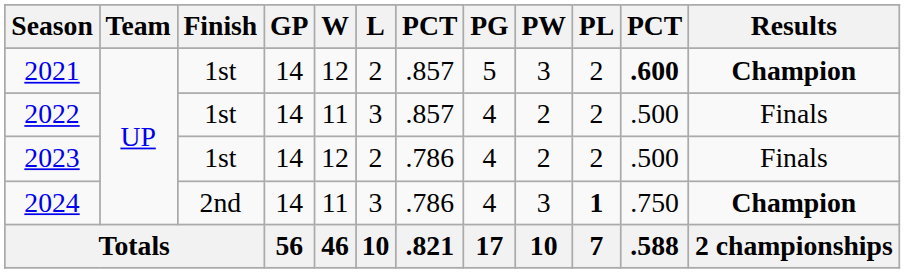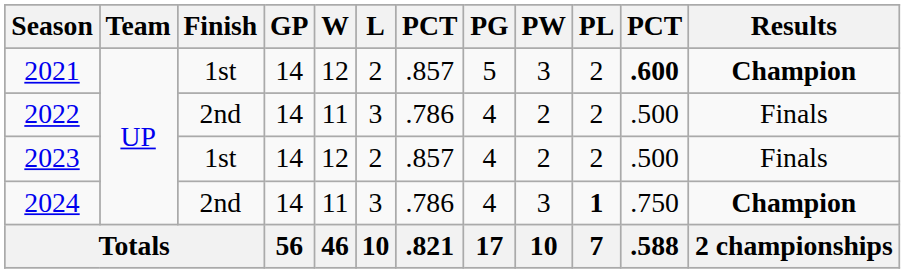 <table class=wikitable style="text-align:center">
 <tr>
 <th>Season</th>
 <th>Team</th>
 <th>Finish</th>
 <th>GP</th>
 <th>W</th>
 <th>L</th>
 <th>PCT</th>
 <th>PG</th>
 <th>PW</th>
 <th>PL</th>
 <th>PCT</th>
 <th>Results</th>
 </tr>
 <tr>
 <td><a href='#'>2021</a></td>
 <td rowspan="4"><a href='#'>UP</a></td>
 <td>1st</td>
 <td>14</td>
 <td>12</td>
 <td>2</td>
 <td>.857</td>
 <td>5</td>
 <td>3</td>
 <td>2</td>
 <td><strong>.600</strong></td>
 <td><strong>Champion</strong></td>
 </tr>
 <tr>
 <td><a href='#'>2022</a></td>
-<td>1st</td>
+<td>2nd</td>
 <td>14</td>
 <td>11</td>
 <td>3</td>
-<td>.857</td>
+<td>.786</td>
 <td>4</td>
 <td>2</td>
 <td>2</td>
 <td>.500</td>
 <td>Finals</td>
 </tr>
 <tr>
 <td><a href='#'>2023</a></td>
 <td>1st</td>
 <td>14</td>
 <td>12</td>
 <td>2</td>
-<td>.786</td>
+<td>.857</td>
 <td>4</td>
 <td>2</td>
 <td>2</td>
 <td>.500</td>
 <td>Finals</td>
 </tr>
 <tr>
 <td><a href='#'>2024</a></td>
 <td>2nd</td>
 <td>14</td>
 <td>11</td>
 <td>3</td>
 <td>.786</td>
 <td>4</td>
 <td>3</td>
 <td><strong>1</strong></td>
 <td>.750</td>
 <td><strong>Champion</strong></td>
 </tr>
 <tr>
 <th colspan="3">Totals</th>
 <th>56</th>
 <th>46</th>
 <th>10</th>
 <th>.821</th>
 <th>17</th>
 <th>10</th>
 <th>7</th>
 <th>.588</th>
 <th>2 championships</th>
 </tr>
 </table>
